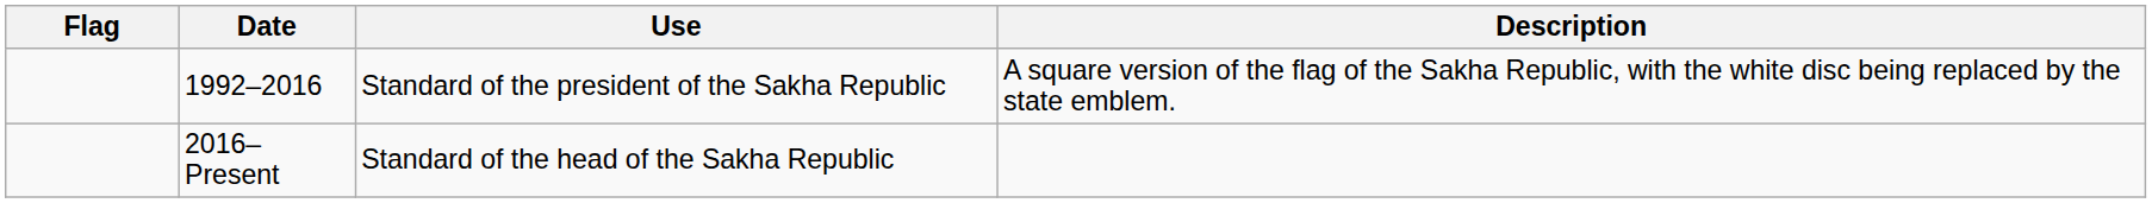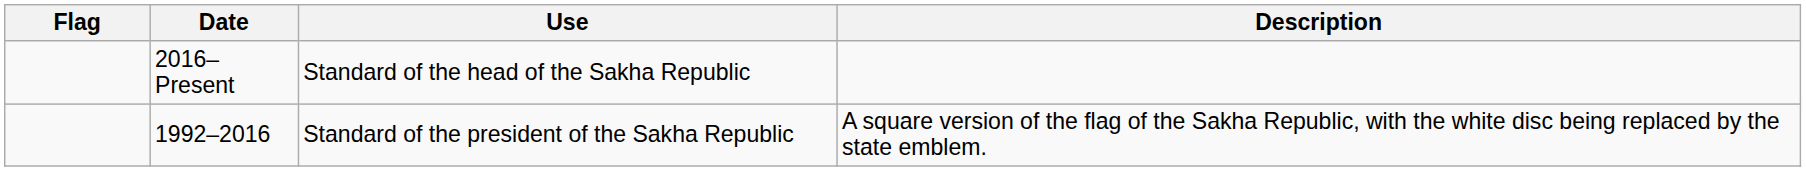 <table class="wikitable">
 <tr>
 <th width="100">Flag</th>
 <th width="100">Date</th>
 <th width="400">Use</th>
 <th width="725">Description</th>
 </tr>
 <tr>
 <td></td>
+<td>2016–Present</td>
+<td>Standard of the head of the Sakha Republic</td>
+<td></td>
+</tr>
+<tr>
+<td></td>
 <td>1992–2016</td>
 <td>Standard of the president of the Sakha Republic</td>
 <td>A square version of the flag of the Sakha Republic, with the white disc being replaced by the state emblem.</td>
 </tr>
-<tr>
-<td></td>
-<td>2016–Present</td>
-<td>Standard of the head of the Sakha Republic</td>
-<td></td>
-</tr>
 </table>
